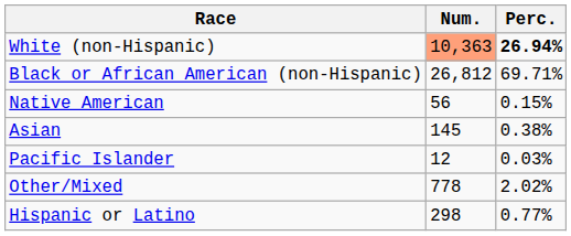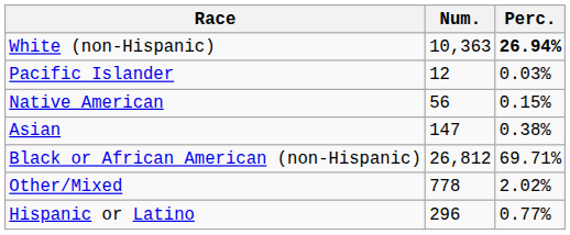 <table class="wikitable">
 <tr>
 <th>Race</th>
 <th>Num.</th>
 <th>Perc.</th>
 </tr>
 <tr>
 <td><a href='#'>White</a> (non-Hispanic)</td>
-<td style="background: lightsalmon;">10,363</td>
+<td>10,363</td>
 <td><strong>26.94%</strong></td>
 </tr>
 <tr>
-<td><a href='#'>Black or African American</a> (non-Hispanic)</td>
-<td>26,812</td>
-<td>69.71%</td>
+<td><a href='#'>Pacific Islander</a></td>
+<td>12</td>
+<td>0.03%</td>
 </tr>
 <tr>
 <td><a href='#'>Native American</a></td>
 <td>56</td>
 <td>0.15%</td>
 </tr>
 <tr>
 <td><a href='#'>Asian</a></td>
-<td>145</td>
+<td>147</td>
 <td>0.38%</td>
 </tr>
 <tr>
-<td><a href='#'>Pacific Islander</a></td>
-<td>12</td>
-<td>0.03%</td>
+<td><a href='#'>Black or African American</a> (non-Hispanic)</td>
+<td>26,812</td>
+<td>69.71%</td>
 </tr>
 <tr>
 <td><a href='#'>Other/Mixed</a></td>
 <td>778</td>
 <td>2.02%</td>
 </tr>
 <tr>
 <td><a href='#'>Hispanic</a> or <a href='#'>Latino</a></td>
-<td>298</td>
+<td>296</td>
 <td>0.77%</td>
 </tr>
 </table>
